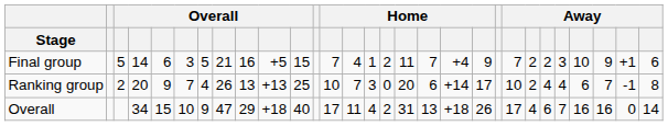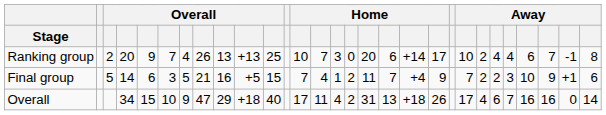 <table class="wikitable" style="text-align: right;">
 <tr>
 <th rawspan=2></th>
 <th rawspan=2></th>
 <th colspan=9>Overall</th>
 <th rawspan=1></th>
 <th colspan=8>Home</th>
 <th rawspan=1></th>
 <th colspan=8>Away</th>
 </tr>
 <tr>
 <th>Stage</th>
 <th></th>
 <th></th>
 <th></th>
 <th></th>
 <th></th>
 <th></th>
 <th></th>
 <th></th>
 <th></th>
 <th></th>
 <th></th>
 <th></th>
 <th></th>
 <th></th>
 <th></th>
 <th></th>
 <th></th>
 <th></th>
 <th></th>
 <th></th>
 <th></th>
 <th></th>
 <th></th>
 <th></th>
 <th></th>
 <th></th>
 <th></th>
 <th></th>
 </tr>
 <tr>
+<td align="left">Ranking group</td>
+<td></td>
+<td>2</td>
+<td>20</td>
+<td>9</td>
+<td>7</td>
+<td>4</td>
+<td>26</td>
+<td>13</td>
+<td>+13</td>
+<td>25</td>
+<td></td>
+<td>10</td>
+<td>7</td>
+<td>3</td>
+<td>0</td>
+<td>20</td>
+<td>6</td>
+<td>+14</td>
+<td>17</td>
+<td></td>
+<td>10</td>
+<td>2</td>
+<td>4</td>
+<td>4</td>
+<td>6</td>
+<td>7</td>
+<td>-1</td>
+<td>8</td>
+</tr>
+<tr>
 <td align="left">Final group</td>
 <td></td>
 <td>5</td>
 <td>14</td>
 <td>6</td>
 <td>3</td>
 <td>5</td>
 <td>21</td>
 <td>16</td>
 <td>+5</td>
 <td>15</td>
 <td></td>
 <td>7</td>
 <td>4</td>
 <td>1</td>
 <td>2</td>
 <td>11</td>
 <td>7</td>
 <td>+4</td>
 <td>9</td>
 <td></td>
 <td>7</td>
 <td>2</td>
 <td>2</td>
 <td>3</td>
 <td>10</td>
 <td>9</td>
 <td>+1</td>
 <td>6</td>
-</tr>
-<tr>
-<td align="left">Ranking group</td>
-<td></td>
-<td>2</td>
-<td>20</td>
-<td>9</td>
-<td>7</td>
-<td>4</td>
-<td>26</td>
-<td>13</td>
-<td>+13</td>
-<td>25</td>
-<td></td>
-<td>10</td>
-<td>7</td>
-<td>3</td>
-<td>0</td>
-<td>20</td>
-<td>6</td>
-<td>+14</td>
-<td>17</td>
-<td></td>
-<td>10</td>
-<td>2</td>
-<td>4</td>
-<td>4</td>
-<td>6</td>
-<td>7</td>
-<td>-1</td>
-<td>8</td>
 </tr>
 <tr>
 <td align="left">Overall</td>
 <td></td>
 <td></td>
 <td>34</td>
 <td>15</td>
 <td>10</td>
 <td>9</td>
 <td>47</td>
 <td>29</td>
 <td>+18</td>
 <td>40</td>
 <td></td>
 <td>17</td>
 <td>11</td>
 <td>4</td>
 <td>2</td>
 <td>31</td>
 <td>13</td>
 <td>+18</td>
 <td>26</td>
 <td></td>
 <td>17</td>
 <td>4</td>
 <td>6</td>
 <td>7</td>
 <td>16</td>
 <td>16</td>
 <td>0</td>
 <td>14</td>
 </tr>
 </table>
